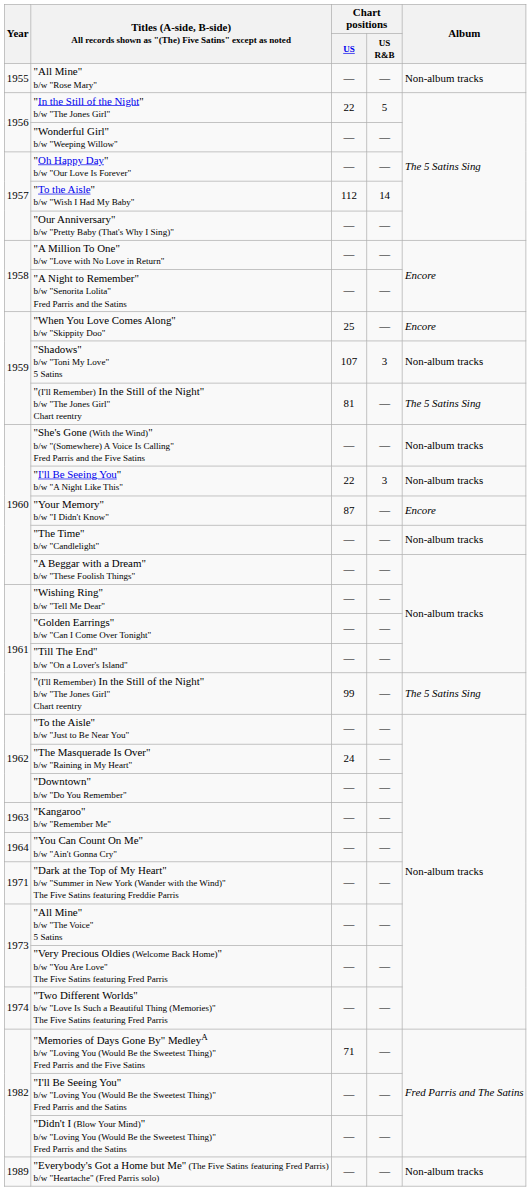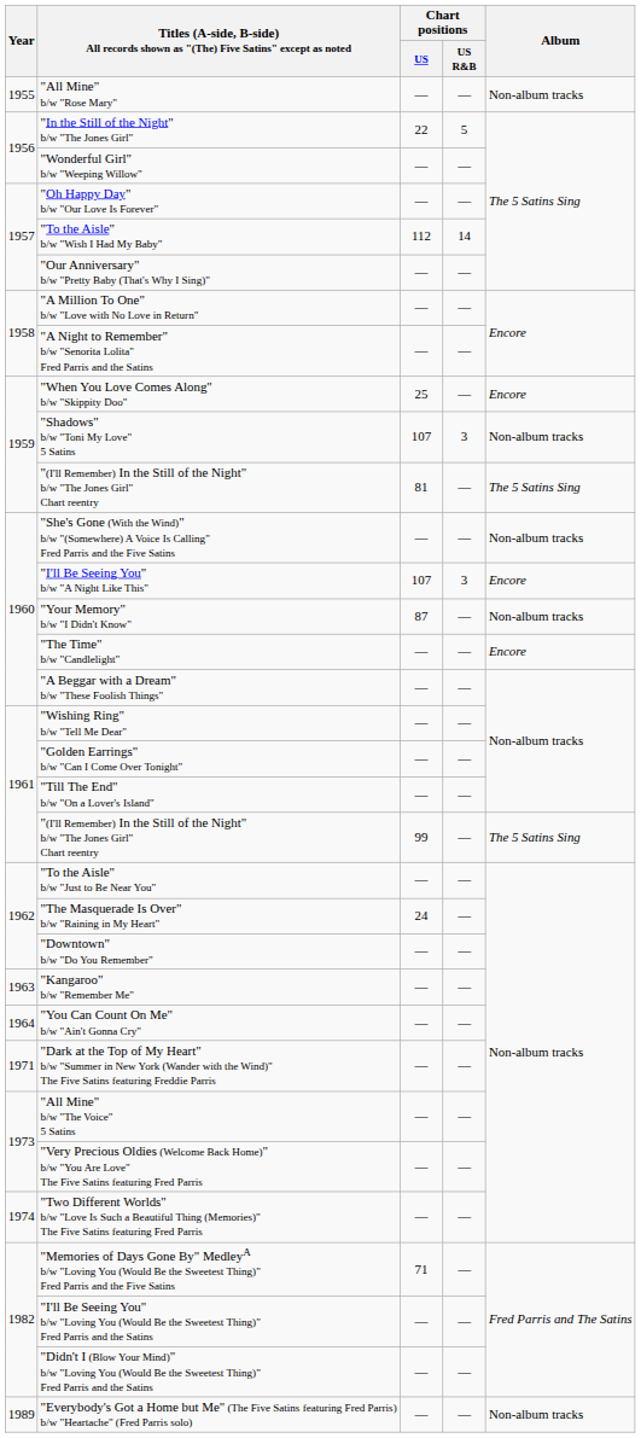 <table class="wikitable">
 <tr>
 <th rowspan="2">Year</th>
 <th rowspan="2">Titles (A-side, B-side)<br><small>All records shown as "(The) Five Satins" except as noted</small></th>
 <th colspan="2">Chart positions</th>
 <th rowspan="2">Album</th>
 </tr>
 <tr>
 <th style="width:45px;"><small><a href='#'>US</a></small></th>
 <th style="width:45px;"><small>US R&B</small></th>
 </tr>
 <tr>
 <td>1955</td>
 <td>"All Mine"<br><small>b/w "Rose Mary"</small></td>
 <td style="text-align:center;">—</td>
 <td style="text-align:center;">—</td>
 <td align="left">Non-album tracks</td>
 </tr>
 <tr>
 <td rowspan="2">1956</td>
 <td>"<a href='#'>In the Still of the Night</a>"<br><small>b/w "The Jones Girl"</small></td>
 <td style="text-align:center;">22</td>
 <td style="text-align:center;">5</td>
 <td align="left" rowspan="5"><em>The 5 Satins Sing</em></td>
 </tr>
 <tr>
 <td>"Wonderful Girl"<br><small>b/w "Weeping Willow"</small></td>
 <td style="text-align:center;">—</td>
 <td style="text-align:center;">—</td>
 </tr>
 <tr>
 <td rowspan="3">1957</td>
 <td>"<a href='#'>Oh Happy Day</a>"<br><small>b/w "Our Love Is Forever"</small></td>
 <td style="text-align:center;">—</td>
 <td style="text-align:center;">—</td>
 </tr>
 <tr>
 <td>"<a href='#'>To the Aisle</a>"<br><small>b/w "Wish I Had My Baby"</small></td>
 <td style="text-align:center;">112</td>
 <td style="text-align:center;">14</td>
 </tr>
 <tr>
 <td>"Our Anniversary"<br><small>b/w "Pretty Baby (That's Why I Sing)"</small></td>
 <td style="text-align:center;">—</td>
 <td style="text-align:center;">—</td>
 </tr>
 <tr>
 <td rowspan="2">1958</td>
 <td>"A Million To One"<br><small>b/w "Love with No Love in Return"</small></td>
 <td style="text-align:center;">—</td>
 <td style="text-align:center;">—</td>
 <td align="left" rowspan="2"><em>Encore</em></td>
 </tr>
 <tr>
 <td>"A Night to Remember"<br><small>b/w "Senorita Lolita"<br>Fred Parris and the Satins</small></td>
 <td style="text-align:center;">—</td>
 <td style="text-align:center;">—</td>
 </tr>
 <tr>
 <td rowspan="3">1959</td>
 <td>"When You Love Comes Along"<br><small>b/w "Skippity Doo"</small></td>
 <td style="text-align:center;">25</td>
 <td style="text-align:center;">—</td>
 <td align="left"><em>Encore</em></td>
 </tr>
 <tr>
 <td>"Shadows"<br><small>b/w "Toni My Love"<br>5 Satins</small></td>
 <td style="text-align:center;">107</td>
 <td style="text-align:center;">3</td>
 <td align="left">Non-album tracks</td>
 </tr>
 <tr>
 <td>"<small>(I'll Remember)</small> In the Still of the Night"<br><small>b/w "The Jones Girl"<br>Chart reentry</small></td>
 <td style="text-align:center;">81</td>
 <td style="text-align:center;">—</td>
 <td align="left"><em>The 5 Satins Sing</em></td>
 </tr>
 <tr>
 <td rowspan="5">1960</td>
 <td>"She's Gone<small> (With the Wind)</small>"<br><small>b/w "(Somewhere) A Voice Is Calling"<br>Fred Parris and the Five Satins</small></td>
 <td style="text-align:center;">—</td>
 <td style="text-align:center;">—</td>
 <td align="left">Non-album tracks</td>
 </tr>
 <tr>
 <td>"<a href='#'>I'll Be Seeing You</a>"<br><small>b/w "A Night Like This"</small></td>
-<td style="text-align:center;">22</td>
+<td style="text-align:center;">107</td>
 <td style="text-align:center;">3</td>
-<td align="left">Non-album tracks</td>
+<td align="left"><em>Encore</em></td>
 </tr>
 <tr>
 <td>"Your Memory"<br><small>b/w "I Didn't Know"</small></td>
 <td style="text-align:center;">87</td>
 <td style="text-align:center;">—</td>
-<td align="left"><em>Encore</em></td>
+<td align="left">Non-album tracks</td>
 </tr>
 <tr>
 <td>"The Time"<br><small>b/w "Candlelight"</small></td>
 <td style="text-align:center;">—</td>
 <td style="text-align:center;">—</td>
-<td align="left">Non-album tracks</td>
+<td align="left"><em>Encore</em></td>
 </tr>
 <tr>
 <td>"A Beggar with a Dream"<br><small>b/w "These Foolish Things"</small></td>
 <td style="text-align:center;">—</td>
 <td style="text-align:center;">—</td>
 <td align="left" rowspan="4">Non-album tracks</td>
 </tr>
 <tr>
 <td rowspan="4">1961</td>
 <td>"Wishing Ring"<br><small>b/w "Tell Me Dear"</small></td>
 <td style="text-align:center;">—</td>
 <td style="text-align:center;">—</td>
 </tr>
 <tr>
 <td>"Golden Earrings"<br><small>b/w "Can I Come Over Tonight"</small></td>
 <td style="text-align:center;">—</td>
 <td style="text-align:center;">—</td>
 </tr>
 <tr>
 <td>"Till The End"<br><small>b/w "On a Lover's Island"</small></td>
 <td style="text-align:center;">—</td>
 <td style="text-align:center;">—</td>
 </tr>
 <tr>
 <td>"<small>(I'll Remember)</small> In the Still of the Night"<br><small>b/w "The Jones Girl"<br>Chart reentry</small></td>
 <td style="text-align:center;">99</td>
 <td style="text-align:center;">—</td>
 <td align="left"><em>The 5 Satins Sing</em></td>
 </tr>
 <tr>
 <td rowspan="3">1962</td>
 <td>"To the Aisle"<br><small>b/w "Just to Be Near You"</small></td>
 <td style="text-align:center;">—</td>
 <td style="text-align:center;">—</td>
 <td align="left" rowspan="9">Non-album tracks</td>
 </tr>
 <tr>
 <td>"The Masquerade Is Over"<br><small>b/w "Raining in My Heart"</small></td>
 <td style="text-align:center;">24</td>
 <td style="text-align:center;">—</td>
 </tr>
 <tr>
 <td>"Downtown"<br><small>b/w "Do You Remember"</small></td>
 <td style="text-align:center;">—</td>
 <td style="text-align:center;">—</td>
 </tr>
 <tr>
 <td>1963</td>
 <td>"Kangaroo"<br><small>b/w "Remember Me"</small></td>
 <td style="text-align:center;">—</td>
 <td style="text-align:center;">—</td>
 </tr>
 <tr>
 <td>1964</td>
 <td>"You Can Count On Me"<br><small>b/w "Ain't Gonna Cry"</small></td>
 <td style="text-align:center;">—</td>
 <td style="text-align:center;">—</td>
 </tr>
 <tr>
 <td>1971</td>
 <td>"Dark at the Top of My Heart"<br><small>b/w "Summer in New York (Wander with the Wind)"<br>The Five Satins featuring Freddie Parris</small></td>
 <td style="text-align:center;">—</td>
 <td style="text-align:center;">—</td>
 </tr>
 <tr>
 <td rowspan="2">1973</td>
 <td>"All Mine"<br><small>b/w "The Voice"<br>5 Satins</small></td>
 <td style="text-align:center;">—</td>
 <td style="text-align:center;">—</td>
 </tr>
 <tr>
 <td>"Very Precious Oldies<small> (Welcome Back Home)</small>"<br><small>b/w "You Are Love"<br>The Five Satins featuring Fred Parris</small></td>
 <td style="text-align:center;">—</td>
 <td style="text-align:center;">—</td>
 </tr>
 <tr>
 <td>1974</td>
 <td>"Two Different Worlds"<br><small>b/w "Love Is Such a Beautiful Thing (Memories)"<br>The Five Satins featuring Fred Parris</small></td>
 <td style="text-align:center;">—</td>
 <td style="text-align:center;">—</td>
 </tr>
 <tr>
 <td rowspan="3">1982</td>
 <td>"Memories of Days Gone By" Medley<sup>A</sup><br><small>b/w "Loving You (Would Be the Sweetest Thing)"<br>Fred Parris and the Five Satins</small></td>
 <td style="text-align:center;">71</td>
 <td style="text-align:center;">—</td>
 <td align="left" rowspan="3"><em>Fred Parris and The Satins</em></td>
 </tr>
 <tr>
 <td>"I'll Be Seeing You"<br><small>b/w "Loving You (Would Be the Sweetest Thing)"<br>Fred Parris and the Satins</small></td>
 <td style="text-align:center;">—</td>
 <td style="text-align:center;">—</td>
 </tr>
 <tr>
 <td>"Didn't I<small> (Blow Your Mind)</small>"<br><small>b/w "Loving You (Would Be the Sweetest Thing)"<br>Fred Parris and the Satins</small></td>
 <td style="text-align:center;">—</td>
 <td style="text-align:center;">—</td>
 </tr>
 <tr>
 <td>1989</td>
 <td>"Everybody's Got a Home but Me"<small> (The Five Satins featuring Fred Parris)</small><br><small>b/w "Heartache" (Fred Parris solo)</small></td>
 <td style="text-align:center;">—</td>
 <td style="text-align:center;">—</td>
 <td align="left">Non-album tracks</td>
 </tr>
 </table>
